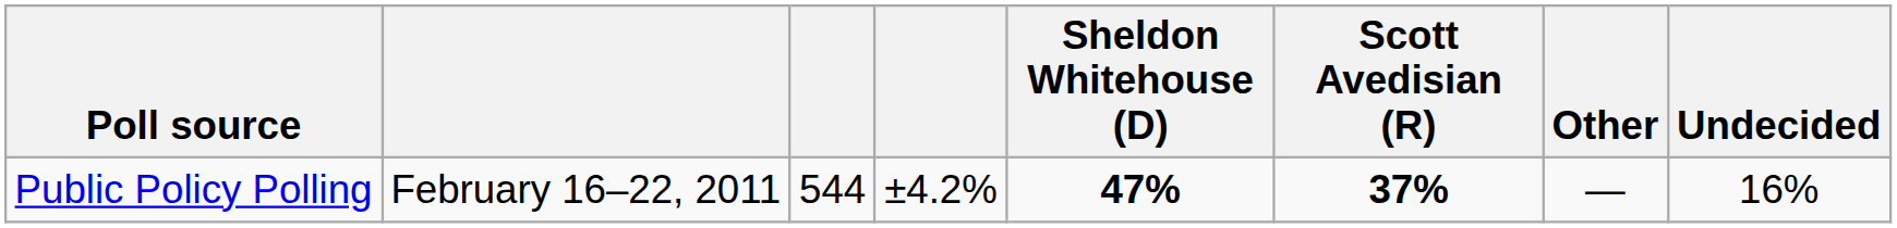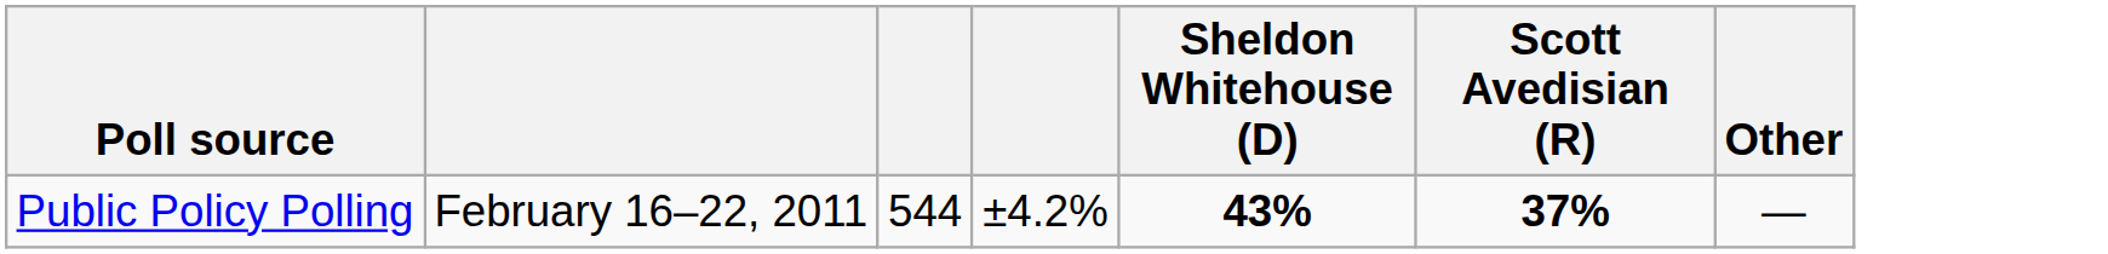 <table class="wikitable" style="text-align:center">
 <tr valign= bottom>
 <th>Poll source</th>
 <th></th>
 <th></th>
 <th></th>
 <th style="width:100px;">Sheldon<br>Whitehouse (D)</th>
 <th style="width:100px;">Scott<br>Avedisian (R)</th>
 <th>Other</th>
-<th>Undecided</th>
 </tr>
 <tr>
 <td align=left><a href='#'>Public Policy Polling</a></td>
 <td>February 16–22, 2011</td>
 <td>544</td>
 <td>±4.2%</td>
-<td><strong>47%</strong></td>
+<td><strong>43%</strong></td>
 <td><strong>37%</strong></td>
 <td>—</td>
-<td>16%</td>
 </tr>
 </table>
